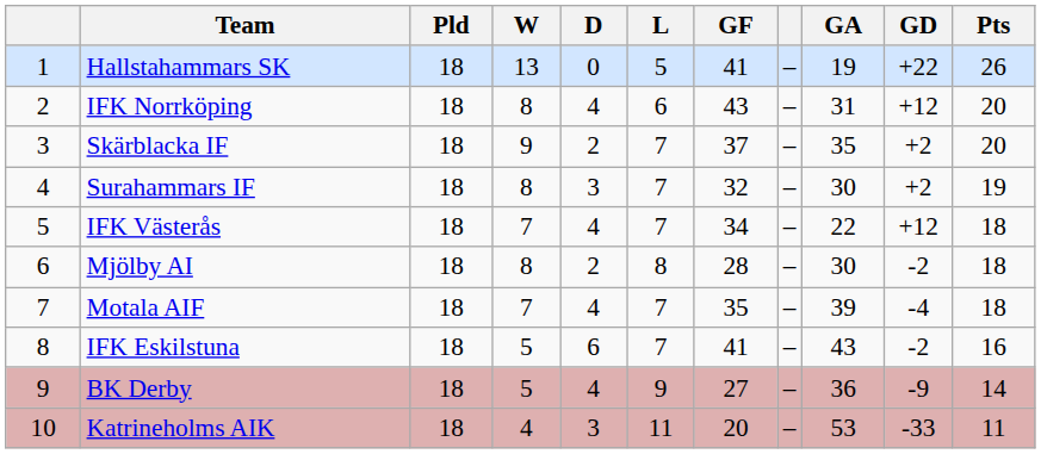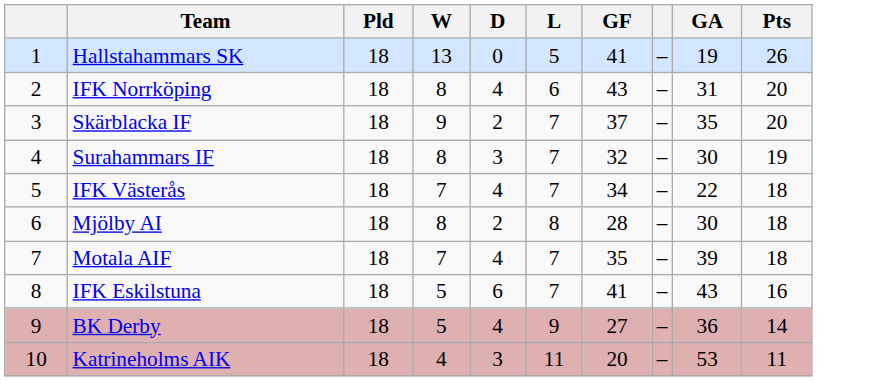 <table class="wikitable" style="text-align: center;">
 <tr>
 <th style="width: 40px;"></th>
 <th style="width: 200px;">Team</th>
 <th style="width: 45px;">Pld</th>
 <th style="width: 35px;">W</th>
 <th style="width: 35px;">D</th>
 <th style="width: 35px;">L</th>
 <th style="width: 45px;">GF</th>
 <th></th>
 <th style="width: 45px;">GA</th>
-<th style="width: 35px;">GD</th>
 <th style="width: 45px;">Pts</th>
 </tr>
 <tr style="background: #d2e6ff">
 <td>1</td>
 <td style="text-align: left;"><a href='#'>Hallstahammars SK</a></td>
 <td>18</td>
 <td>13</td>
 <td>0</td>
 <td>5</td>
 <td>41</td>
 <td>–</td>
 <td>19</td>
-<td>+22</td>
 <td>26</td>
 </tr>
 <tr>
 <td>2</td>
 <td style="text-align: left;"><a href='#'>IFK Norrköping</a></td>
 <td>18</td>
 <td>8</td>
 <td>4</td>
 <td>6</td>
 <td>43</td>
 <td>–</td>
 <td>31</td>
-<td>+12</td>
 <td>20</td>
 </tr>
 <tr>
 <td>3</td>
 <td style="text-align: left;"><a href='#'>Skärblacka IF</a></td>
 <td>18</td>
 <td>9</td>
 <td>2</td>
 <td>7</td>
 <td>37</td>
 <td>–</td>
 <td>35</td>
-<td>+2</td>
 <td>20</td>
 </tr>
 <tr>
 <td>4</td>
 <td style="text-align: left;"><a href='#'>Surahammars IF</a></td>
 <td>18</td>
 <td>8</td>
 <td>3</td>
 <td>7</td>
 <td>32</td>
 <td>–</td>
 <td>30</td>
-<td>+2</td>
 <td>19</td>
 </tr>
 <tr>
 <td>5</td>
 <td style="text-align: left;"><a href='#'>IFK Västerås</a></td>
 <td>18</td>
 <td>7</td>
 <td>4</td>
 <td>7</td>
 <td>34</td>
 <td>–</td>
 <td>22</td>
-<td>+12</td>
 <td>18</td>
 </tr>
 <tr>
 <td>6</td>
 <td style="text-align: left;"><a href='#'>Mjölby AI</a></td>
 <td>18</td>
 <td>8</td>
 <td>2</td>
 <td>8</td>
 <td>28</td>
 <td>–</td>
 <td>30</td>
-<td>-2</td>
 <td>18</td>
 </tr>
 <tr>
 <td>7</td>
 <td style="text-align: left;"><a href='#'>Motala AIF</a></td>
 <td>18</td>
 <td>7</td>
 <td>4</td>
 <td>7</td>
 <td>35</td>
 <td>–</td>
 <td>39</td>
-<td>-4</td>
 <td>18</td>
 </tr>
 <tr>
 <td>8</td>
 <td style="text-align: left;"><a href='#'>IFK Eskilstuna</a></td>
 <td>18</td>
 <td>5</td>
 <td>6</td>
 <td>7</td>
 <td>41</td>
 <td>–</td>
 <td>43</td>
-<td>-2</td>
 <td>16</td>
 </tr>
 <tr style="background: #deb0b0">
 <td>9</td>
 <td style="text-align: left;"><a href='#'>BK Derby</a></td>
 <td>18</td>
 <td>5</td>
 <td>4</td>
 <td>9</td>
 <td>27</td>
 <td>–</td>
 <td>36</td>
-<td>-9</td>
 <td>14</td>
 </tr>
 <tr style="background: #deb0b0">
 <td>10</td>
 <td style="text-align: left;"><a href='#'>Katrineholms AIK</a></td>
 <td>18</td>
 <td>4</td>
 <td>3</td>
 <td>11</td>
 <td>20</td>
 <td>–</td>
 <td>53</td>
-<td>-33</td>
 <td>11</td>
 </tr>
 </table>
